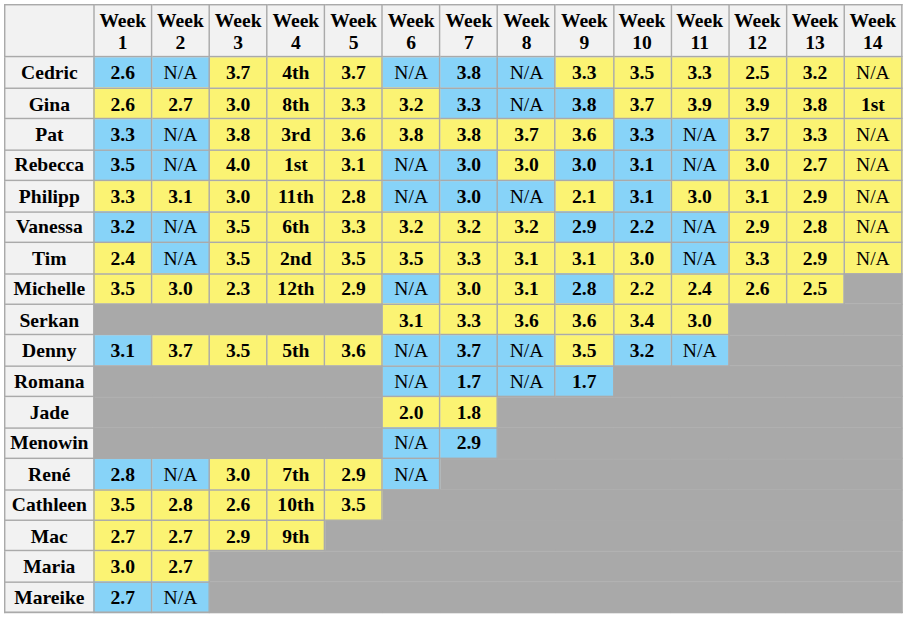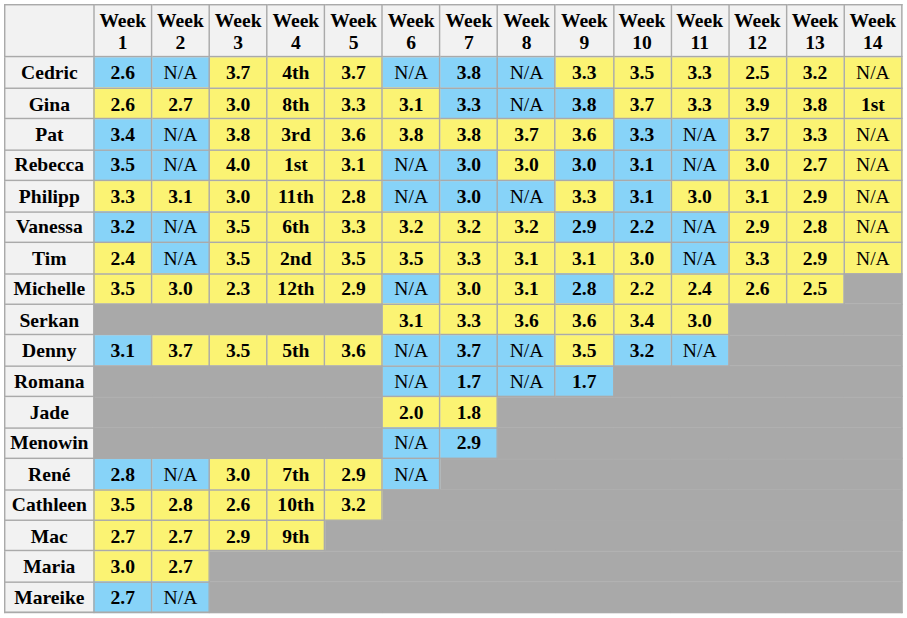 <table class="wikitable"  style="text-align:center; width:100%; font-size:85%; line-height:15px;">
 <tr>
 <th style="width:5%;"></th>
 <th style="width:5%;">Week 1</th>
 <th style="width:5%;">Week 2</th>
 <th style="width:5%;">Week 3</th>
 <th style="width:5%;">Week 4</th>
 <th style="width:5%;">Week 5</th>
 <th style="width:5%;">Week 6</th>
 <th style="width:5%;">Week 7</th>
 <th style="width:5%;">Week 8</th>
 <th style="width:5%;">Week 9</th>
 <th style="width:5%;">Week 10</th>
 <th style="width:5%;">Week 11</th>
 <th style="width:5%;">Week 12</th>
 <th style="width:5%;">Week 13</th>
 <th style="width:5%;">Week 14</th>
 </tr>
 <tr>
 <th>Cedric</th>
 <td style="background:#87D3F8;"><strong>2.6</strong><br></td>
 <td style="background:#87D3F8;">N/A</td>
 <td style="background:#FBF373;"><strong>3.7</strong><br></td>
 <td style="background:#FBF373;"><strong>4th</strong></td>
 <td style="background:#FBF373;"><strong>3.7</strong><br></td>
 <td style="background:#87D3F8;">N/A</td>
 <td style="background:#87D3F8;"><strong>3.8</strong><br></td>
 <td style="background:#87D3F8;">N/A</td>
 <td style="background:#FBF373;"><strong>3.3</strong><br></td>
 <td style="background:#FBF373;"><strong>3.5</strong><br></td>
 <td style="background:#FBF373;"><strong>3.3</strong><br></td>
 <td style="background:#FBF373;"><strong>2.5</strong><br></td>
 <td style="background:#FBF373;"><strong>3.2</strong><br></td>
 <td style="background:#FBF373;">N/A</td>
 </tr>
 <tr>
 <th>Gina</th>
 <td style="background:#FBF373;"><strong>2.6</strong><br></td>
 <td style="background:#FBF373;"><strong>2.7</strong><br></td>
 <td style="background:#FBF373;"><strong>3.0</strong><br></td>
 <td style="background:#FBF373;"><strong>8th</strong></td>
 <td style="background:#FBF373;"><strong>3.3</strong><br></td>
-<td style="background:#FBF373;"><strong>3.2</strong><br></td>
+<td style="background:#FBF373;"><strong>3.1</strong><br></td>
 <td style="background:#87D3F8;"><strong>3.3</strong><br></td>
 <td style="background:#87D3F8;">N/A</td>
 <td style="background:#87D3F8;"><strong>3.8</strong><br></td>
 <td style="background:#FBF373;"><strong>3.7</strong><br></td>
-<td style="background:#FBF373;"><strong>3.9</strong><br></td>
+<td style="background:#FBF373;"><strong>3.3</strong><br></td>
 <td style="background:#FBF373;"><strong>3.9</strong><br></td>
 <td style="background:#FBF373;"><strong>3.8</strong><br></td>
 <td style="background:#FBF373;"><strong>1st</strong></td>
 </tr>
 <tr>
 <th>Pat</th>
-<td style="background:#87D3F8;"><strong>3.3</strong><br></td>
+<td style="background:#87D3F8;"><strong>3.4</strong><br></td>
 <td style="background:#87D3F8;">N/A</td>
 <td style="background:#FBF373;"><strong>3.8</strong><br></td>
 <td style="background:#FBF373;"><strong>3rd</strong></td>
 <td style="background:#FBF373;"><strong>3.6</strong><br></td>
 <td style="background:#FBF373;"><strong>3.8</strong><br></td>
 <td style="background:#FBF373;"><strong>3.8</strong><br></td>
 <td style="background:#FBF373;"><strong>3.7</strong><br></td>
 <td style="background:#FBF373;"><strong>3.6</strong><br></td>
 <td style="background:#87D3F8;"><strong>3.3</strong><br></td>
 <td style="background:#87D3F8;">N/A</td>
 <td style="background:#FBF373;"><strong>3.7</strong><br></td>
 <td style="background:#FBF373;"><strong>3.3</strong><br></td>
 <td style="background:#FBF373;">N/A</td>
 </tr>
 <tr>
 <th>Rebecca</th>
 <td style="background:#87D3F8;"><strong>3.5</strong><br></td>
 <td style="background:#87D3F8;">N/A</td>
 <td style="background:#FBF373;"><strong>4.0</strong><br></td>
 <td style="background:#FBF373;"><strong>1st</strong></td>
 <td style="background:#FBF373;"><strong>3.1</strong><br></td>
 <td style="background:#87D3F8;">N/A</td>
 <td style="background:#87D3F8;"><strong>3.0</strong><br></td>
 <td style="background:#FBF373;"><strong>3.0</strong><br></td>
 <td style="background:#87D3F8;"><strong>3.0</strong><br></td>
 <td style="background:#87D3F8;"><strong>3.1</strong><br></td>
 <td style="background:#87D3F8;">N/A</td>
 <td style="background:#FBF373;"><strong>3.0</strong><br></td>
 <td style="background:#FBF373;"><strong>2.7</strong><br></td>
 <td style="background:#FBF373;">N/A</td>
 </tr>
 <tr>
 <th>Philipp</th>
 <td style="background:#FBF373;"><strong>3.3</strong><br></td>
 <td style="background:#FBF373;"><strong>3.1</strong><br></td>
 <td style="background:#FBF373;"><strong>3.0</strong><br></td>
 <td style="background:#FBF373;"><strong>11th</strong></td>
 <td style="background:#FBF373;"><strong>2.8</strong><br></td>
 <td style="background:#87D3F8;">N/A</td>
 <td style="background:#87D3F8;"><strong>3.0</strong><br></td>
 <td style="background:#87D3F8;">N/A</td>
-<td style="background:#FBF373;"><strong>2.1</strong><br></td>
+<td style="background:#FBF373;"><strong>3.3</strong><br></td>
 <td style="background:#87D3F8;"><strong>3.1</strong><br></td>
 <td style="background:#FBF373;"><strong>3.0</strong><br></td>
 <td style="background:#FBF373;"><strong>3.1</strong><br></td>
 <td style="background:#FBF373;"><strong>2.9</strong><br></td>
 <td style="background:#FBF373;">N/A</td>
 </tr>
 <tr>
 <th>Vanessa</th>
 <td style="background:#87D3F8;"><strong>3.2</strong><br></td>
 <td style="background:#87D3F8;">N/A</td>
 <td style="background:#FBF373;"><strong>3.5</strong><br></td>
 <td style="background:#FBF373;"><strong>6th</strong></td>
 <td style="background:#FBF373;"><strong>3.3</strong><br></td>
 <td style="background:#FBF373;"><strong>3.2</strong><br></td>
 <td style="background:#FBF373;"><strong>3.2</strong><br></td>
 <td style="background:#FBF373;"><strong>3.2</strong><br></td>
 <td style="background:#87D3F8;"><strong>2.9</strong><br></td>
 <td style="background:#87D3F8;"><strong>2.2</strong><br></td>
 <td style="background:#87D3F8;">N/A</td>
 <td style="background:#FBF373;"><strong>2.9</strong><br></td>
 <td style="background:#FBF373;"><strong>2.8</strong><br></td>
 <td style="background:#FBF373;">N/A</td>
 </tr>
 <tr>
 <th>Tim</th>
 <td style="background:#FBF373;"><strong>2.4</strong><br></td>
 <td style="background:#87D3F8;">N/A</td>
 <td style="background:#FBF373;"><strong>3.5</strong><br></td>
 <td style="background:#FBF373;"><strong>2nd</strong></td>
 <td style="background:#FBF373;"><strong>3.5</strong><br></td>
 <td style="background:#FBF373;"><strong>3.5</strong><br></td>
 <td style="background:#FBF373;"><strong>3.3</strong><br></td>
 <td style="background:#FBF373;"><strong>3.1</strong><br></td>
 <td style="background:#FBF373;"><strong>3.1</strong><br></td>
 <td style="background:#FBF373;"><strong>3.0</strong><br></td>
 <td style="background:#87D3F8;">N/A</td>
 <td style="background:#FBF373;"><strong>3.3</strong><br></td>
 <td style="background:#FBF373;"><strong>2.9</strong><br></td>
 <td style="background:#FBF373;">N/A</td>
 </tr>
 <tr>
 <th>Michelle</th>
 <td style="background:#FBF373;"><strong>3.5</strong><br></td>
 <td style="background:#FBF373;"><strong>3.0</strong><br></td>
 <td style="background:#FBF373;"><strong>2.3</strong><br></td>
 <td style="background:#FBF373;"><strong>12th</strong></td>
 <td style="background:#FBF373;"><strong>2.9</strong><br></td>
 <td style="background:#87D3F8;">N/A</td>
 <td style="background:#FBF373;"><strong>3.0</strong><br></td>
 <td style="background:#FBF373;"><strong>3.1</strong><br></td>
 <td style="background:#87D3F8;"><strong>2.8</strong><br></td>
 <td style="background:#FBF373;"><strong>2.2</strong><br></td>
 <td style="background:#FBF373;"><strong>2.4</strong><br></td>
 <td style="background:#FBF373;"><strong>2.6</strong><br></td>
 <td style="background:#FBF373;"><strong>2.5</strong><br></td>
 <td bgcolor="A9A9A9"></td>
 </tr>
 <tr>
 <th>Serkan</th>
 <td colspan="5" style="background:#A9A9A9;"></td>
 <td style="background:#FBF373;"><strong>3.1</strong><br></td>
 <td style="background:#FBF373;"><strong>3.3</strong><br></td>
 <td style="background:#FBF373;"><strong>3.6</strong><br></td>
 <td style="background:#FBF373;"><strong>3.6</strong><br></td>
 <td style="background:#FBF373;"><strong>3.4</strong><br></td>
 <td style="background:#FBF373;"><strong>3.0</strong><br></td>
 <td colspan="3" bgcolor="A9A9A9"></td>
 </tr>
 <tr>
 <th>Denny</th>
 <td style="background:#87D3F8;"><strong>3.1</strong><br></td>
 <td style="background:#FBF373;"><strong>3.7</strong><br></td>
 <td style="background:#FBF373;"><strong>3.5</strong><br></td>
 <td style="background:#FBF373;"><strong>5th</strong></td>
 <td style="background:#FBF373;"><strong>3.6</strong><br></td>
 <td style="background:#87D3F8;">N/A</td>
 <td style="background:#87D3F8;"><strong>3.7</strong><br></td>
 <td style="background:#87D3F8;">N/A</td>
 <td style="background:#FBF373;"><strong>3.5</strong><br></td>
 <td style="background:#87D3F8;"><strong>3.2</strong><br></td>
 <td style="background:#87D3F8;">N/A</td>
 <td colspan="3" bgcolor="A9A9A9"></td>
 </tr>
 <tr>
 <th>Romana</th>
 <td colspan="5" style="background:#A9A9A9;"></td>
 <td style="background:#87D3F8;">N/A</td>
 <td style="background:#87D3F8;"><strong>1.7</strong><br></td>
 <td style="background:#87D3F8;">N/A</td>
 <td style="background:#87D3F8;"><strong>1.7</strong><br></td>
 <td colspan="5" bgcolor="A9A9A9"></td>
 </tr>
 <tr>
 <th>Jade</th>
 <td colspan="5" style="background:#A9A9A9;"></td>
 <td style="background:#FBF373;"><strong>2.0</strong><br></td>
 <td style="background:#FBF373;"><strong>1.8</strong><br></td>
 <td colspan="7" bgcolor="A9A9A9"></td>
 </tr>
 <tr>
 <th>Menowin</th>
 <td colspan="5" style="background:#A9A9A9;"></td>
 <td style="background:#87D3F8;">N/A</td>
 <td style="background:#87D3F8;"><strong>2.9</strong><br></td>
 <td colspan="7" bgcolor="A9A9A9"></td>
 </tr>
 <tr>
 <th>René</th>
 <td style="background:#87D3F8;"><strong>2.8</strong><br></td>
 <td style="background:#87D3F8;">N/A</td>
 <td style="background:#FBF373;"><strong>3.0</strong><br></td>
 <td style="background:#FBF373;"><strong>7th</strong></td>
 <td style="background:#FBF373;"><strong>2.9</strong><br></td>
 <td style="background:#87D3F8;">N/A</td>
 <td colspan="8" bgcolor="A9A9A9"></td>
 </tr>
 <tr>
 <th>Cathleen</th>
 <td style="background:#FBF373;"><strong>3.5</strong><br></td>
 <td style="background:#FBF373;"><strong>2.8</strong><br></td>
 <td style="background:#FBF373;"><strong>2.6</strong><br></td>
 <td style="background:#FBF373;"><strong>10th</strong></td>
-<td style="background:#FBF373;"><strong>3.5</strong><br></td>
+<td style="background:#FBF373;"><strong>3.2</strong><br></td>
 <td colspan="9" bgcolor="A9A9A9"></td>
 </tr>
 <tr>
 <th>Mac</th>
 <td style="background:#FBF373;"><strong>2.7</strong><br></td>
 <td style="background:#FBF373;"><strong>2.7</strong><br></td>
 <td style="background:#FBF373;"><strong>2.9</strong><br></td>
 <td style="background:#FBF373;"><strong>9th</strong></td>
 <td colspan="10" bgcolor="A9A9A9"></td>
 </tr>
 <tr>
 <th>Maria</th>
 <td style="background:#FBF373;"><strong>3.0</strong><br></td>
 <td style="background:#FBF373;"><strong>2.7</strong><br></td>
 <td colspan="12" bgcolor="A9A9A9"></td>
 </tr>
 <tr>
 <th>Mareike</th>
 <td style="background:#87D3F8;"><strong>2.7</strong><br></td>
 <td style="background:#87D3F8;">N/A</td>
 <td colspan="12" bgcolor="A9A9A9"></td>
 </tr>
 <tr>
 </tr>
 </table>
